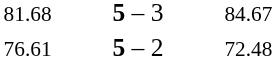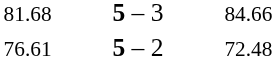 <table style="text-align:center">
 <tr>
 <th width=223></th>
 <th width=100></th>
 <th width=223></th>
 </tr>
 <tr>
 <td align=right><small><span>81.68</span></small> <strong></strong></td>
 <td><strong>5</strong> – 3</td>
-<td align=left> <small><span>84.67</span></small></td>
+<td align=left> <small><span>84.66</span></small></td>
 </tr>
 <tr>
 <td align=right><small><span>76.61</span></small> <strong></strong></td>
 <td><strong>5</strong> – 2</td>
 <td align=left> <small><span>72.48</span></small></td>
 </tr>
 </table>
